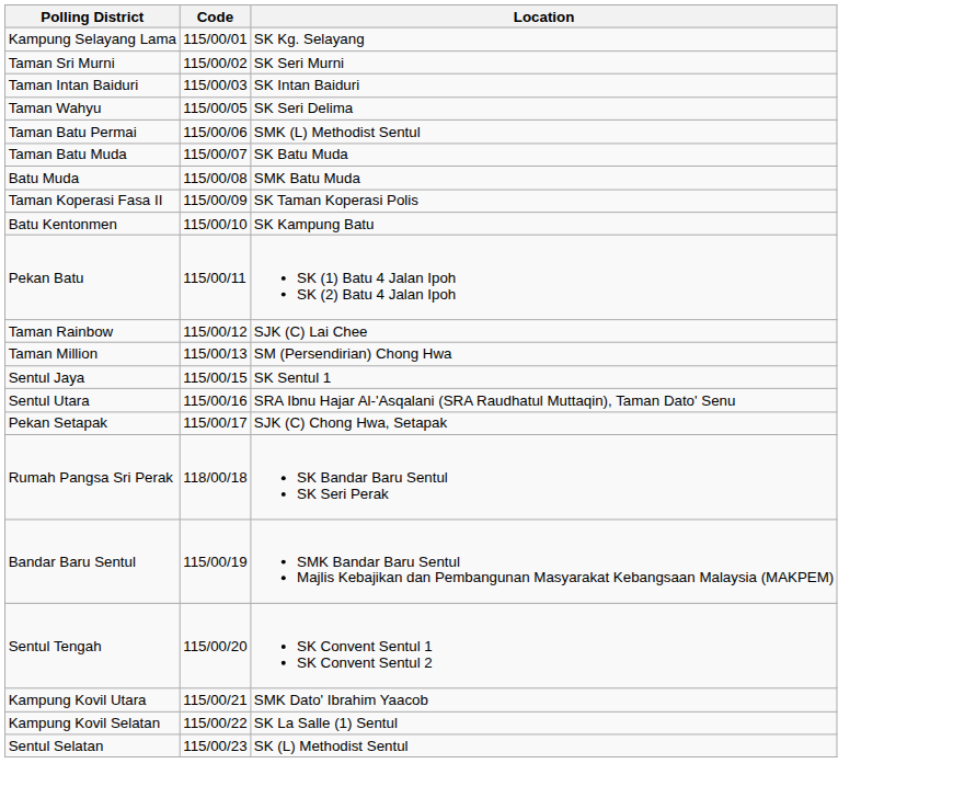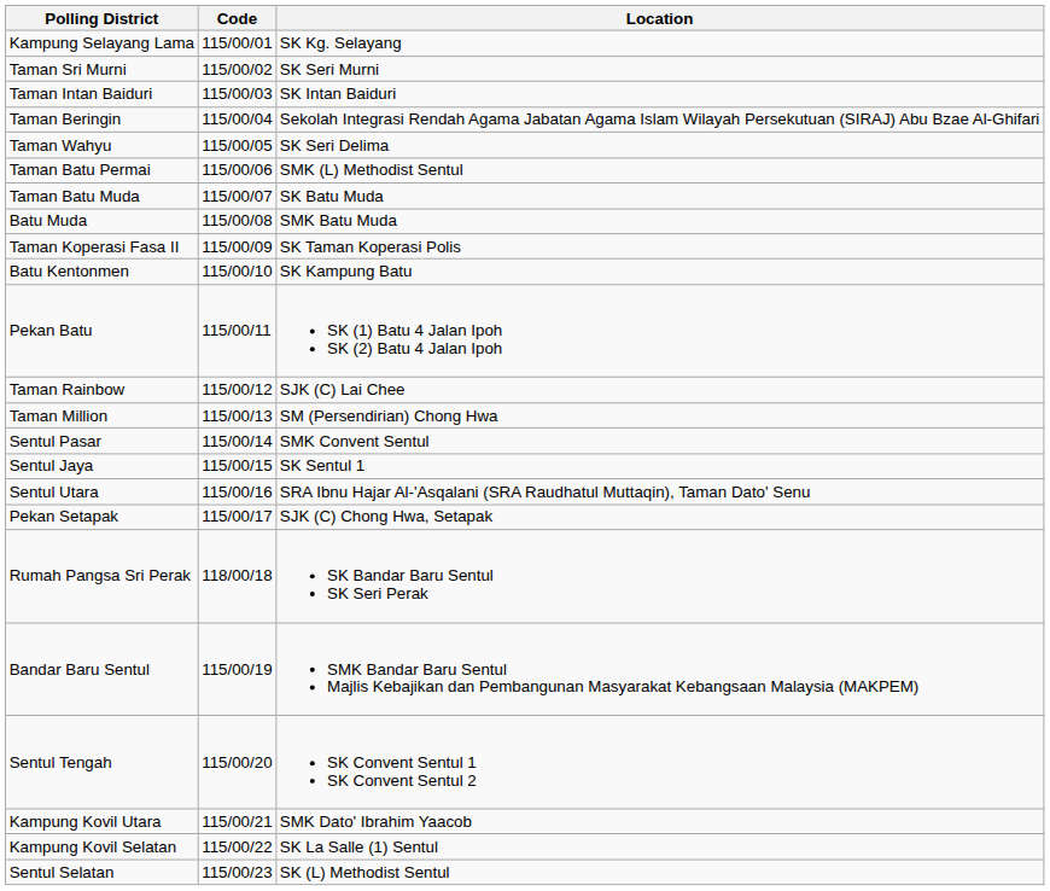 <table class="wikitable sortable mw-collapsible" style="white-space:nowrap;font-size:85%">
 <tr>
 <th>Polling District</th>
 <th>Code</th>
 <th>Location</th>
 </tr>
 <tr>
 <td>Kampung Selayang Lama</td>
 <td>115/00/01</td>
 <td>SK Kg. Selayang</td>
 </tr>
 <tr>
 <td>Taman Sri Murni</td>
 <td>115/00/02</td>
 <td>SK Seri Murni</td>
 </tr>
 <tr>
 <td>Taman Intan Baiduri</td>
 <td>115/00/03</td>
 <td>SK Intan Baiduri</td>
+</tr>
+<tr>
+<td>Taman Beringin</td>
+<td>115/00/04</td>
+<td>Sekolah Integrasi Rendah Agama Jabatan Agama Islam Wilayah Persekutuan (SIRAJ) Abu Bzae Al-Ghifari</td>
 </tr>
 <tr>
 <td>Taman Wahyu</td>
 <td>115/00/05</td>
 <td>SK Seri Delima</td>
 </tr>
 <tr>
 <td>Taman Batu Permai</td>
 <td>115/00/06</td>
 <td>SMK (L) Methodist Sentul</td>
 </tr>
 <tr>
 <td>Taman Batu Muda</td>
 <td>115/00/07</td>
 <td>SK Batu Muda</td>
 </tr>
 <tr>
 <td>Batu Muda</td>
 <td>115/00/08</td>
 <td>SMK Batu Muda</td>
 </tr>
 <tr>
 <td>Taman Koperasi Fasa II</td>
 <td>115/00/09</td>
 <td>SK Taman Koperasi Polis</td>
 </tr>
 <tr>
 <td>Batu Kentonmen</td>
 <td>115/00/10</td>
 <td>SK Kampung Batu</td>
 </tr>
 <tr>
 <td>Pekan Batu</td>
 <td>115/00/11</td>
 <td><br><ul><li>SK (1) Batu 4 Jalan Ipoh</li><li>SK (2) Batu 4 Jalan Ipoh</li></ul></td>
 </tr>
 <tr>
 <td>Taman Rainbow</td>
 <td>115/00/12</td>
 <td>SJK (C) Lai Chee</td>
 </tr>
 <tr>
 <td>Taman Million</td>
 <td>115/00/13</td>
 <td>SM (Persendirian) Chong Hwa</td>
 </tr>
 <tr>
+<td>Sentul Pasar</td>
+<td>115/00/14</td>
+<td>SMK Convent Sentul</td>
+</tr>
+<tr>
 <td>Sentul Jaya</td>
 <td>115/00/15</td>
 <td>SK Sentul 1</td>
 </tr>
 <tr>
 <td>Sentul Utara</td>
 <td>115/00/16</td>
 <td>SRA Ibnu Hajar Al-'Asqalani (SRA Raudhatul Muttaqin), Taman Dato' Senu</td>
 </tr>
 <tr>
 <td>Pekan Setapak</td>
 <td>115/00/17</td>
 <td>SJK (C) Chong Hwa, Setapak</td>
 </tr>
 <tr>
 <td>Rumah Pangsa Sri Perak</td>
 <td>118/00/18</td>
 <td><br><ul><li>SK Bandar Baru Sentul</li><li>SK Seri Perak</li></ul></td>
 </tr>
 <tr>
 <td>Bandar Baru Sentul</td>
 <td>115/00/19</td>
 <td><br><ul><li>SMK Bandar Baru Sentul</li><li>Majlis Kebajikan dan Pembangunan Masyarakat Kebangsaan Malaysia (MAKPEM)</li></ul></td>
 </tr>
 <tr>
 <td>Sentul Tengah</td>
 <td>115/00/20</td>
 <td><br><ul><li>SK Convent Sentul 1</li><li>SK Convent Sentul 2</li></ul></td>
 </tr>
 <tr>
 <td>Kampung Kovil Utara</td>
 <td>115/00/21</td>
 <td>SMK Dato' Ibrahim Yaacob</td>
 </tr>
 <tr>
 <td>Kampung Kovil Selatan</td>
 <td>115/00/22</td>
 <td>SK La Salle (1) Sentul</td>
 </tr>
 <tr>
 <td>Sentul Selatan</td>
 <td>115/00/23</td>
 <td>SK (L) Methodist Sentul</td>
 </tr>
 </table>
